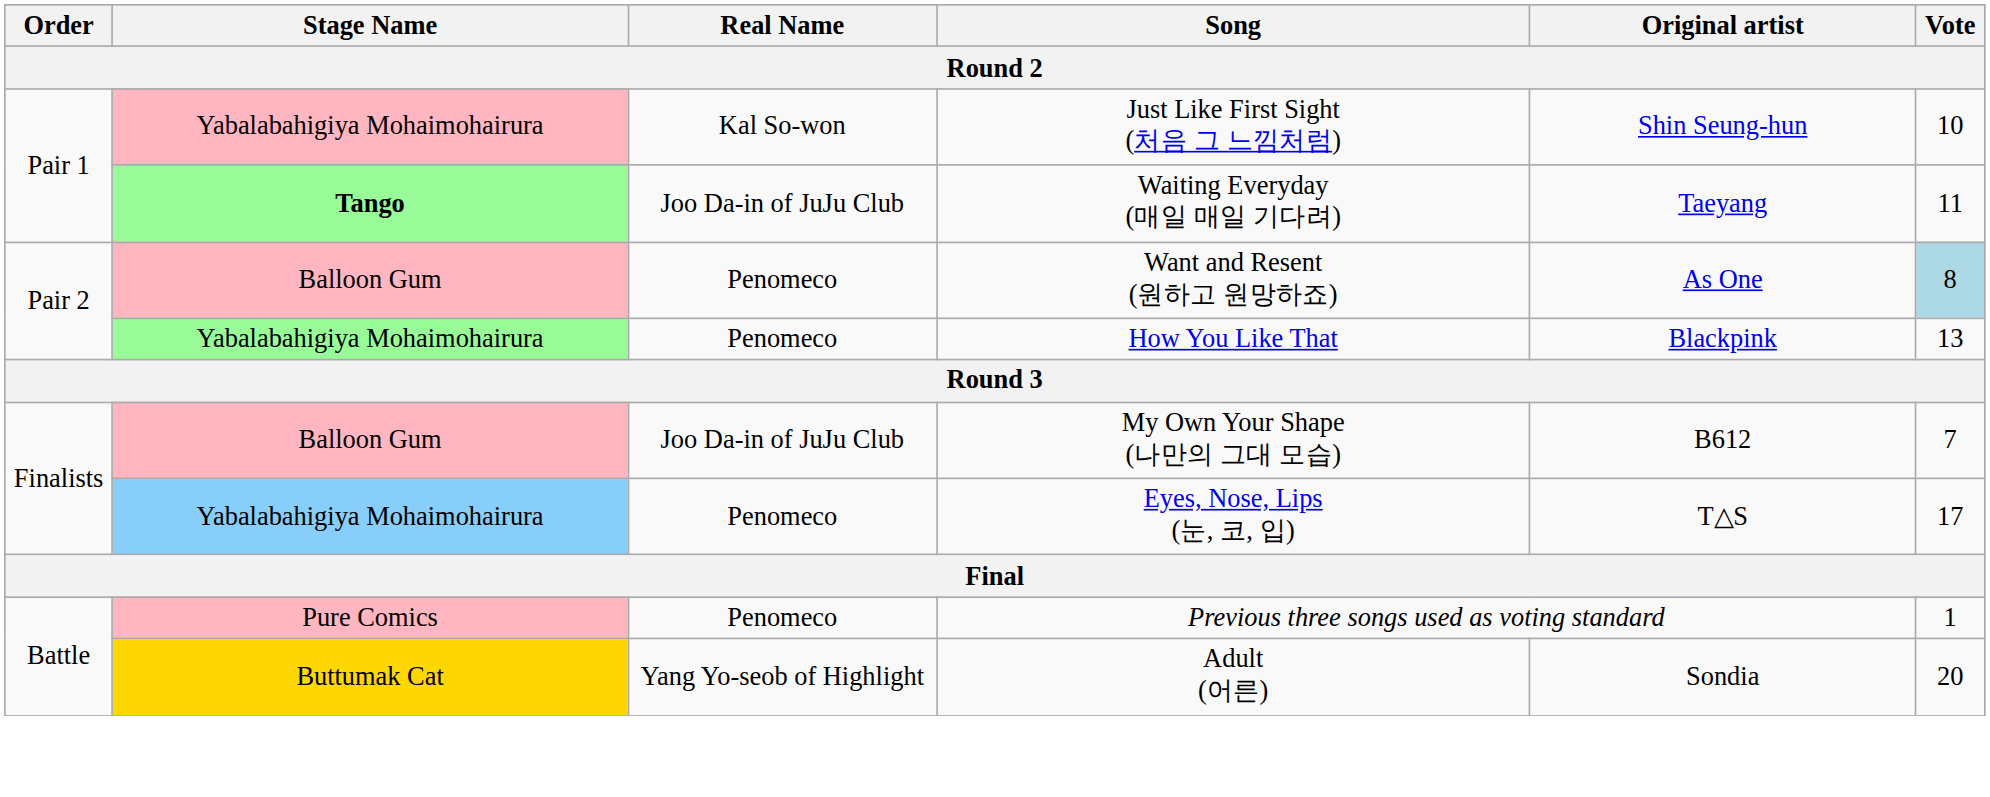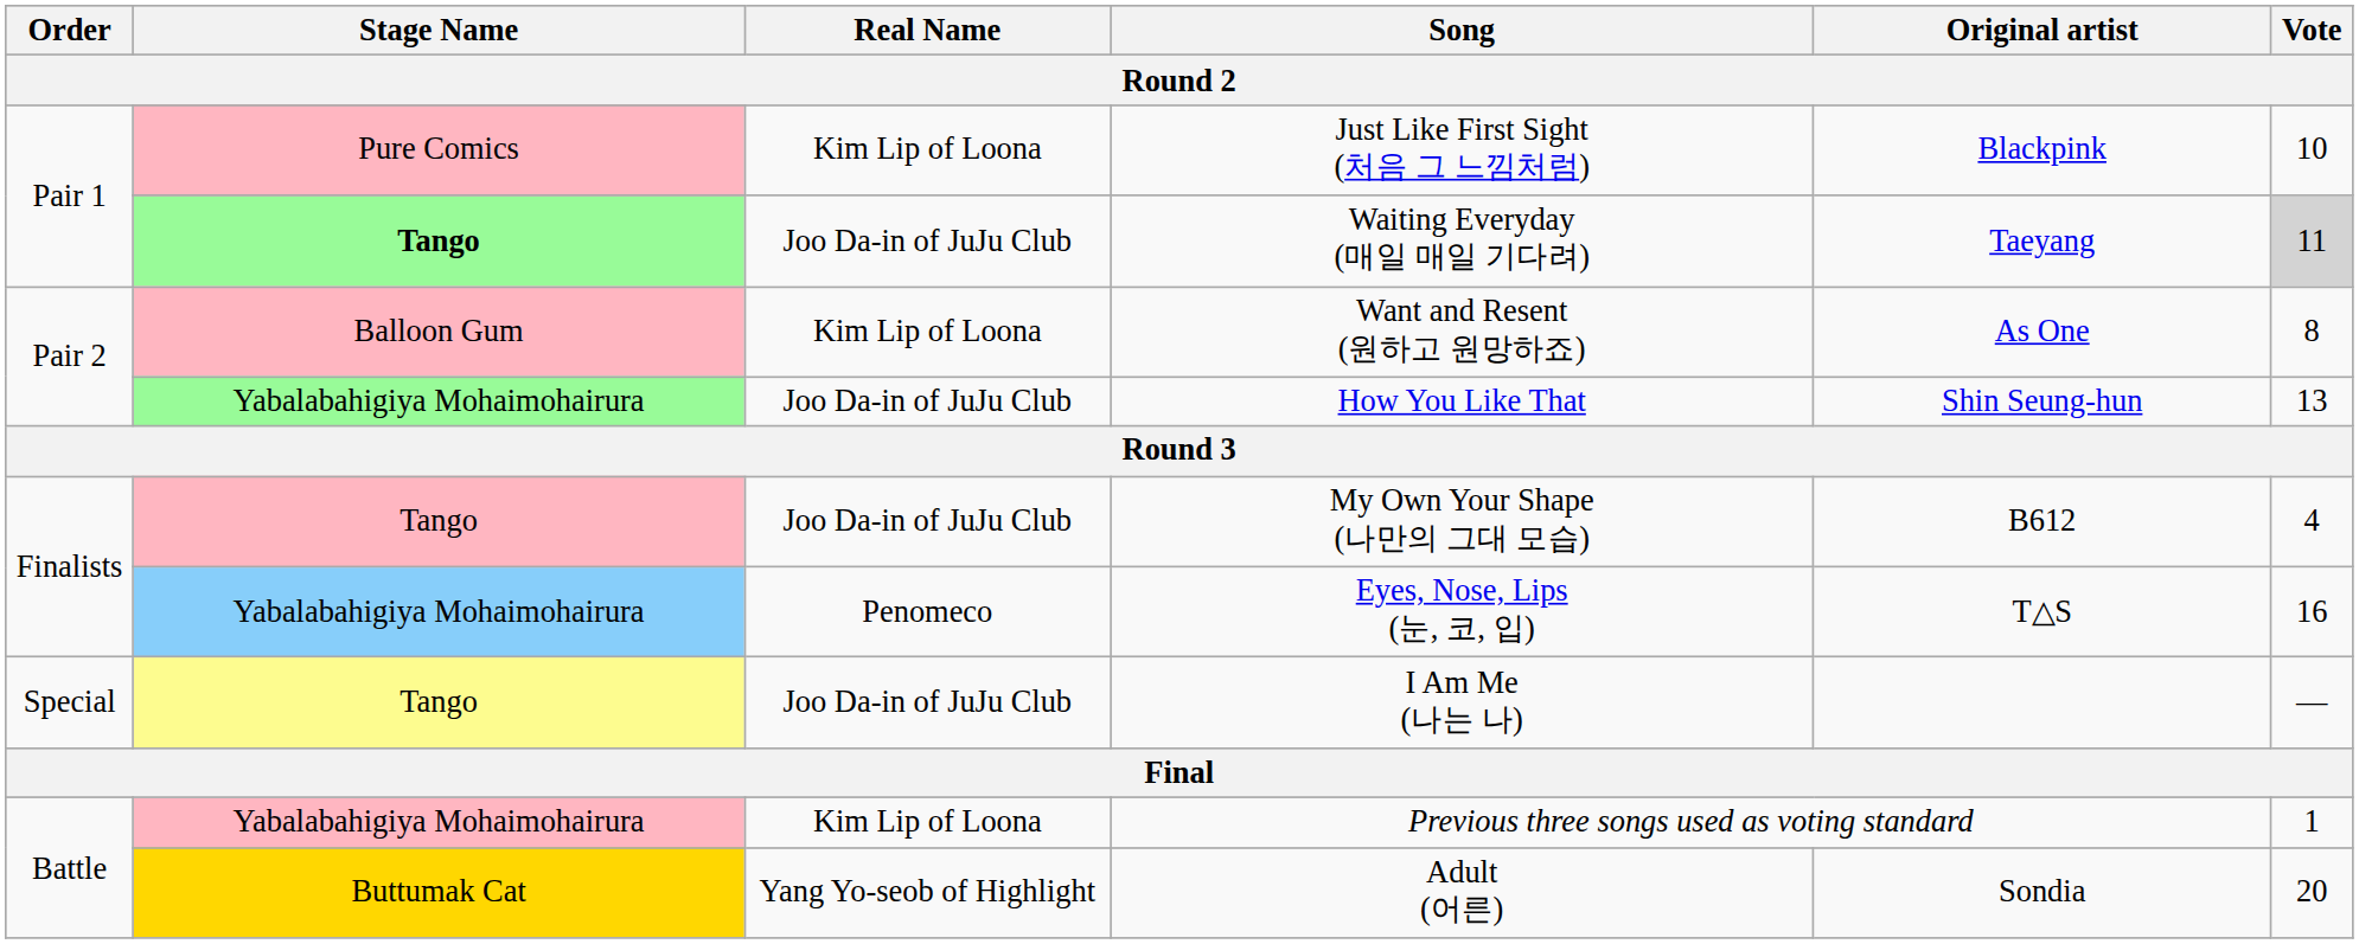 <table class="wikitable" style="text-align:center; width:95%;">
 <tr>
 <th style="width:1%;">Order</th>
 <th style="width:20%;">Stage Name</th>
 <th style="width:12%;">Real Name</th>
 <th style="width:23%;">Song</th>
 <th style="width:15%;">Original artist</th>
 <th style="width:1%;">Vote</th>
 </tr>
 <tr>
 <th colspan=6>Round 2</th>
 </tr>
 <tr>
 <td rowspan=2>Pair 1</td>
-<td bgcolor="lightpink">Yabalabahigiya Mohaimohairura</td>
-<td>Kal So-won</td>
+<td bgcolor="lightpink">Pure Comics</td>
+<td>Kim Lip of Loona</td>
 <td>Just Like First Sight<br>(<a href='#'>처음 그 느낌처럼</a>)</td>
-<td><a href='#'>Shin Seung-hun</a></td>
+<td><a href='#'>Blackpink</a></td>
 <td>10</td>
 </tr>
 <tr>
 <td bgcolor="palegreen"><strong>Tango</strong></td>
 <td>Joo Da-in of JuJu Club</td>
 <td>Waiting Everyday<br>(매일 매일 기다려)</td>
 <td><a href='#'>Taeyang</a></td>
-<td>11</td>
+<td style="background: lightgrey;">11</td>
 </tr>
 <tr>
 <td rowspan=2>Pair 2</td>
 <td bgcolor="lightpink">Balloon Gum</td>
-<td>Penomeco</td>
+<td>Kim Lip of Loona</td>
 <td>Want and Resent<br>(원하고 원망하죠)</td>
 <td><a href='#'>As One</a></td>
-<td style="background: lightblue;">8</td>
+<td>8</td>
 </tr>
 <tr>
 <td bgcolor="palegreen">Yabalabahigiya Mohaimohairura</td>
-<td>Penomeco</td>
+<td>Joo Da-in of JuJu Club</td>
 <td><a href='#'>How You Like That</a></td>
-<td><a href='#'>Blackpink</a></td>
+<td><a href='#'>Shin Seung-hun</a></td>
 <td>13</td>
 </tr>
 <tr>
 <th colspan=6>Round 3</th>
 </tr>
 <tr>
 <td rowspan=2>Finalists</td>
-<td bgcolor="lightpink">Balloon Gum</td>
+<td bgcolor="lightpink">Tango</td>
 <td>Joo Da-in of JuJu Club</td>
 <td>My Own Your Shape<br>(나만의 그대 모습)</td>
 <td>B612</td>
-<td>7</td>
+<td>4</td>
 </tr>
 <tr>
 <td bgcolor="lightskyblue">Yabalabahigiya Mohaimohairura</td>
 <td>Penomeco</td>
 <td><a href='#'>Eyes, Nose, Lips</a><br>(눈, 코, 입)</td>
 <td>T△S</td>
-<td>17</td>
+<td>16</td>
+</tr>
+<tr>
+<td>Special</td>
+<td bgcolor="#FDFC8F">Tango</td>
+<td>Joo Da-in of JuJu Club</td>
+<td>I Am Me<br>(나는 나)</td>
+<td></td>
+<td>—</td>
 </tr>
 <tr>
 <th colspan=6>Final</th>
 </tr>
 <tr>
 <td rowspan=2>Battle</td>
-<td bgcolor="lightpink">Pure Comics</td>
-<td>Penomeco</td>
+<td bgcolor="lightpink">Yabalabahigiya Mohaimohairura</td>
+<td>Kim Lip of Loona</td>
 <td colspan=2><em>Previous three songs used as voting standard</em></td>
 <td>1</td>
 </tr>
 <tr>
 <td bgcolor="gold">Buttumak Cat</td>
 <td>Yang Yo-seob of Highlight</td>
 <td>Adult <br>(어른)</td>
 <td>Sondia</td>
 <td>20</td>
 </tr>
 </table>
